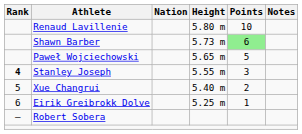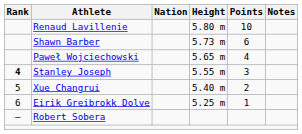 <table class="wikitable sortable" style="text-align:center;">
 <tr>
 <th scope="col" style="width: 10px;">Rank</th>
 <th scope="col">Athlete</th>
 <th scope="col">Nation</th>
 <th scope="col">Height</th>
 <th scope="col">Points</th>
 <th scope="col">Notes</th>
 </tr>
 <tr>
 <td></td>
 <td align=left><a href='#'>Renaud Lavillenie</a></td>
 <td align=left></td>
 <td>5.80 m</td>
 <td>10</td>
 <td></td>
 </tr>
 <tr>
 <td></td>
 <td align=left><a href='#'>Shawn Barber</a></td>
 <td align=left></td>
 <td>5.73 m</td>
-<td style="background: lightgreen;">6</td>
+<td>6</td>
 <td></td>
 </tr>
 <tr>
 <td></td>
 <td align=left><a href='#'>Paweł Wojciechowski</a></td>
 <td align=left></td>
 <td>5.65 m</td>
-<td>5</td>
+<td>4</td>
 <td></td>
 </tr>
 <tr>
 <td><strong>4</strong></td>
 <td align=left><a href='#'>Stanley Joseph</a></td>
 <td align=left></td>
 <td>5.55 m</td>
 <td>3</td>
 <td></td>
 </tr>
 <tr>
 <td>5</td>
 <td align=left><a href='#'>Xue Changrui</a></td>
 <td align=left></td>
 <td>5.40 m</td>
 <td>2</td>
 <td></td>
 </tr>
 <tr>
 <td>6</td>
 <td align=left><a href='#'>Eirik Greibrokk Dolve</a></td>
 <td align=left></td>
 <td>5.25 m</td>
 <td>1</td>
 <td></td>
 </tr>
 <tr>
 <td>—</td>
 <td align=left><a href='#'>Robert Sobera</a></td>
 <td align=left></td>
 <td></td>
 <td></td>
 <td></td>
 </tr>
 <tr class="sortbottom">
 <td colspan="6"></td>
 </tr>
 </table>
